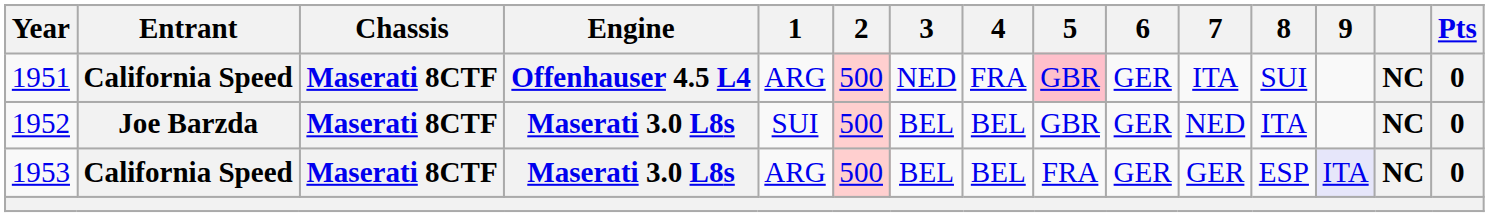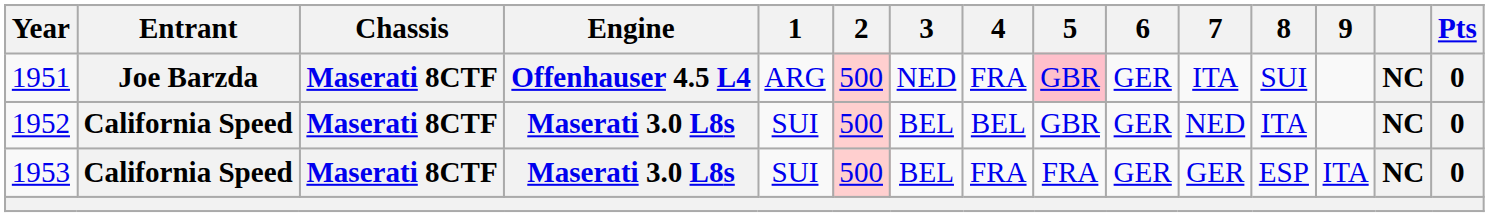 <table class="wikitable" style="text-align:center; font-size:90%">
 <tr>
 <th>Year</th>
 <th>Entrant</th>
 <th>Chassis</th>
 <th>Engine</th>
 <th>1</th>
 <th>2</th>
 <th>3</th>
 <th>4</th>
 <th>5</th>
 <th>6</th>
 <th>7</th>
 <th>8</th>
 <th>9</th>
 <th></th>
 <th><a href='#'>Pts</a></th>
 </tr>
 <tr>
 <td><a href='#'>1951</a></td>
-<th>California Speed</th>
+<th>Joe Barzda</th>
 <th><a href='#'>Maserati</a> 8CTF</th>
 <th><a href='#'>Offenhauser</a> 4.5 <a href='#'>L4</a></th>
 <td><a href='#'>ARG</a></td>
 <td style="background:#FFCFCF;"><a href='#'>500</a><br></td>
 <td><a href='#'>NED</a></td>
 <td><a href='#'>FRA</a></td>
 <td style="background: pink;"><a href='#'>GBR</a></td>
 <td><a href='#'>GER</a></td>
 <td><a href='#'>ITA</a></td>
 <td><a href='#'>SUI</a></td>
 <td></td>
 <th>NC</th>
 <th>0</th>
 </tr>
 <tr>
 <td><a href='#'>1952</a></td>
-<th>Joe Barzda</th>
+<th>California Speed</th>
 <th><a href='#'>Maserati</a> 8CTF</th>
 <th><a href='#'>Maserati</a> 3.0 <a href='#'>L8</a><a href='#'>s</a></th>
 <td><a href='#'>SUI</a></td>
 <td style="background:#ffcfcf;"><a href='#'>500</a><br></td>
 <td><a href='#'>BEL</a></td>
 <td><a href='#'>BEL</a></td>
 <td><a href='#'>GBR</a></td>
 <td><a href='#'>GER</a></td>
 <td><a href='#'>NED</a></td>
 <td><a href='#'>ITA</a></td>
 <td></td>
 <th>NC</th>
 <th>0</th>
 </tr>
 <tr>
 <td><a href='#'>1953</a></td>
 <th>California Speed</th>
 <th><a href='#'>Maserati</a> 8CTF</th>
 <th><a href='#'>Maserati</a> 3.0 <a href='#'>L8</a><a href='#'>s</a></th>
-<td><a href='#'>ARG</a></td>
+<td><a href='#'>SUI</a></td>
 <td style="background:#FFCFCF;"><a href='#'>500</a><br></td>
 <td><a href='#'>BEL</a></td>
-<td><a href='#'>BEL</a></td>
+<td><a href='#'>FRA</a></td>
 <td><a href='#'>FRA</a></td>
 <td><a href='#'>GER</a></td>
 <td><a href='#'>GER</a></td>
 <td><a href='#'>ESP</a></td>
-<td style="background: lavender;"><a href='#'>ITA</a></td>
+<td><a href='#'>ITA</a></td>
 <th>NC</th>
 <th>0</th>
 </tr>
 <tr>
 <th colspan=15></th>
 </tr>
 </table>
